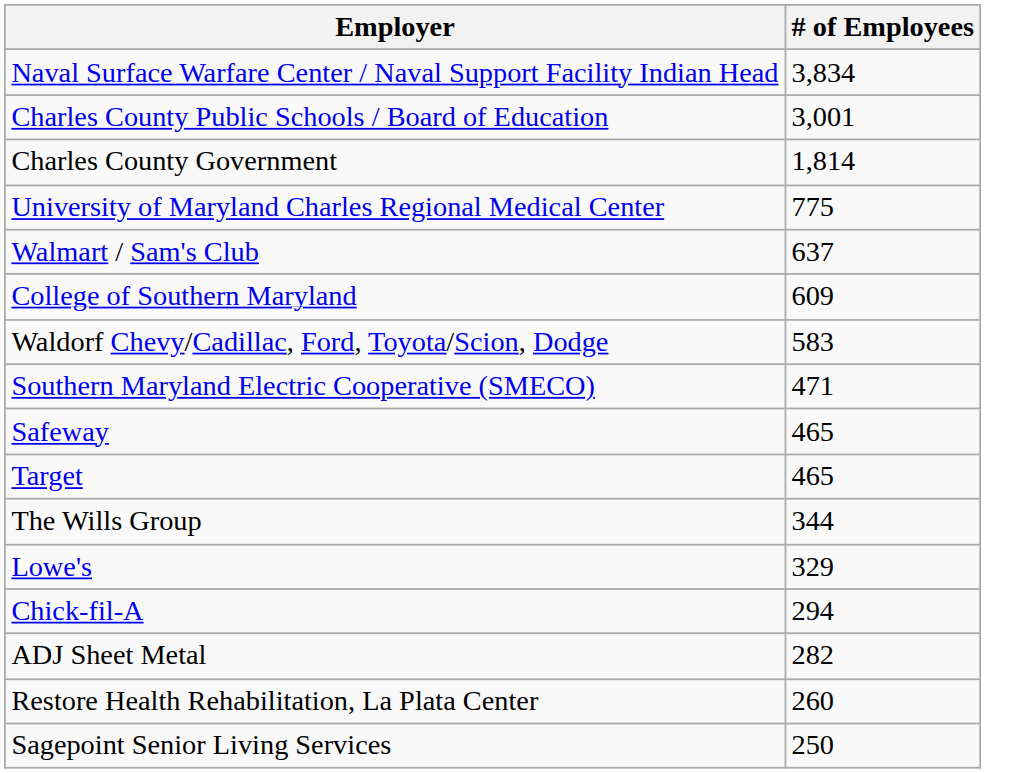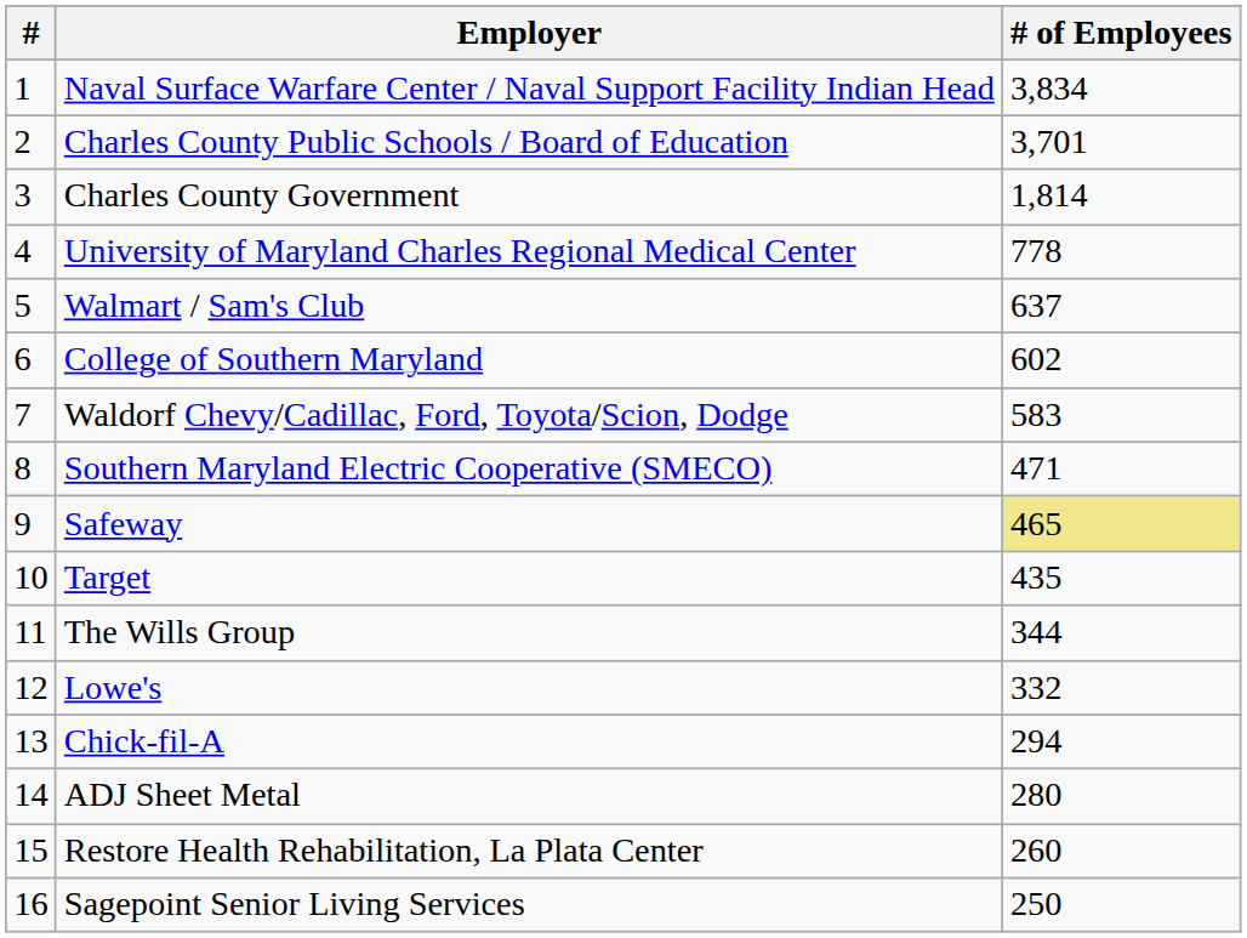 <table class="wikitable">
 <tr>
+<th>#</th>
 <th>Employer</th>
 <th># of Employees</th>
 </tr>
 <tr>
+<td>1</td>
 <td><a href='#'>Naval Surface Warfare Center / Naval Support Facility Indian Head</a></td>
 <td>3,834</td>
 </tr>
 <tr>
+<td>2</td>
 <td><a href='#'>Charles County Public Schools / Board of Education</a></td>
-<td>3,001</td>
+<td>3,701</td>
 </tr>
 <tr>
+<td>3</td>
 <td>Charles County Government</td>
 <td>1,814</td>
 </tr>
 <tr>
+<td>4</td>
 <td><a href='#'>University of Maryland Charles Regional Medical Center</a></td>
-<td>775</td>
+<td>778</td>
 </tr>
 <tr>
+<td>5</td>
 <td><a href='#'>Walmart</a> / <a href='#'>Sam's Club</a></td>
 <td>637</td>
 </tr>
 <tr>
+<td>6</td>
 <td><a href='#'>College of Southern Maryland</a></td>
-<td>609</td>
+<td>602</td>
 </tr>
 <tr>
+<td>7</td>
 <td>Waldorf <a href='#'>Chevy</a>/<a href='#'>Cadillac</a>, <a href='#'>Ford</a>, <a href='#'>Toyota</a>/<a href='#'>Scion</a>, <a href='#'>Dodge</a></td>
 <td>583</td>
 </tr>
 <tr>
+<td>8</td>
 <td><a href='#'>Southern Maryland Electric Cooperative (SMECO)</a></td>
 <td>471</td>
 </tr>
 <tr>
+<td>9</td>
 <td><a href='#'>Safeway</a></td>
-<td>465</td>
+<td style="background: khaki;">465</td>
 </tr>
 <tr>
+<td>10</td>
 <td><a href='#'>Target</a></td>
-<td>465</td>
+<td>435</td>
 </tr>
 <tr>
+<td>11</td>
 <td>The Wills Group</td>
 <td>344</td>
 </tr>
 <tr>
+<td>12</td>
 <td><a href='#'>Lowe's</a></td>
-<td>329</td>
+<td>332</td>
 </tr>
 <tr>
+<td>13</td>
 <td><a href='#'>Chick-fil-A</a></td>
 <td>294</td>
 </tr>
 <tr>
+<td>14</td>
 <td>ADJ Sheet Metal</td>
-<td>282</td>
+<td>280</td>
 </tr>
 <tr>
+<td>15</td>
 <td>Restore Health Rehabilitation, La Plata Center</td>
 <td>260</td>
 </tr>
 <tr>
+<td>16</td>
 <td>Sagepoint Senior Living Services</td>
 <td>250</td>
 </tr>
 </table>
